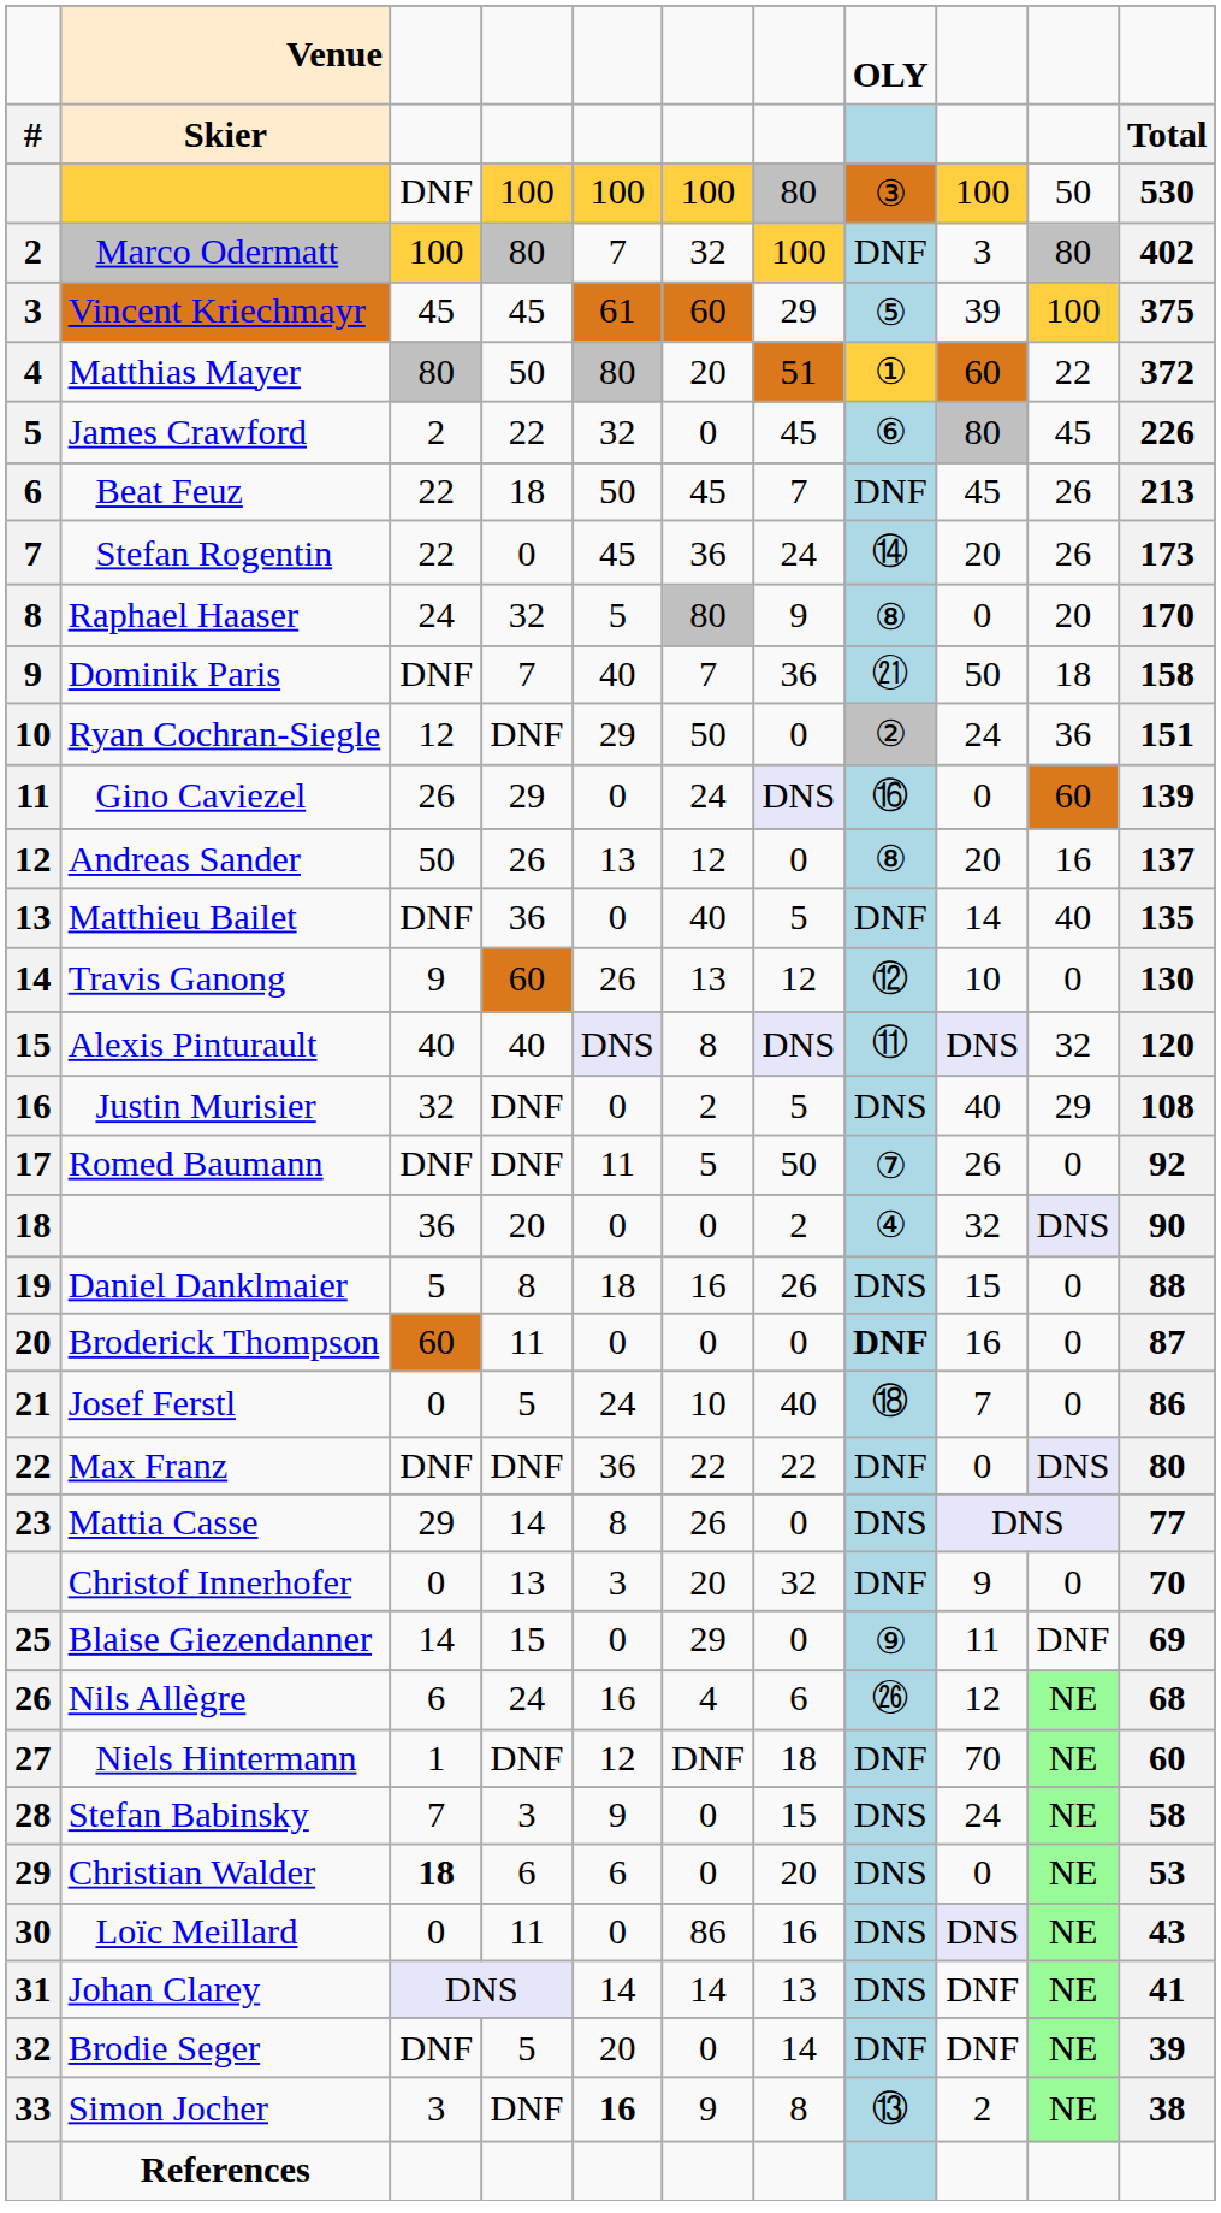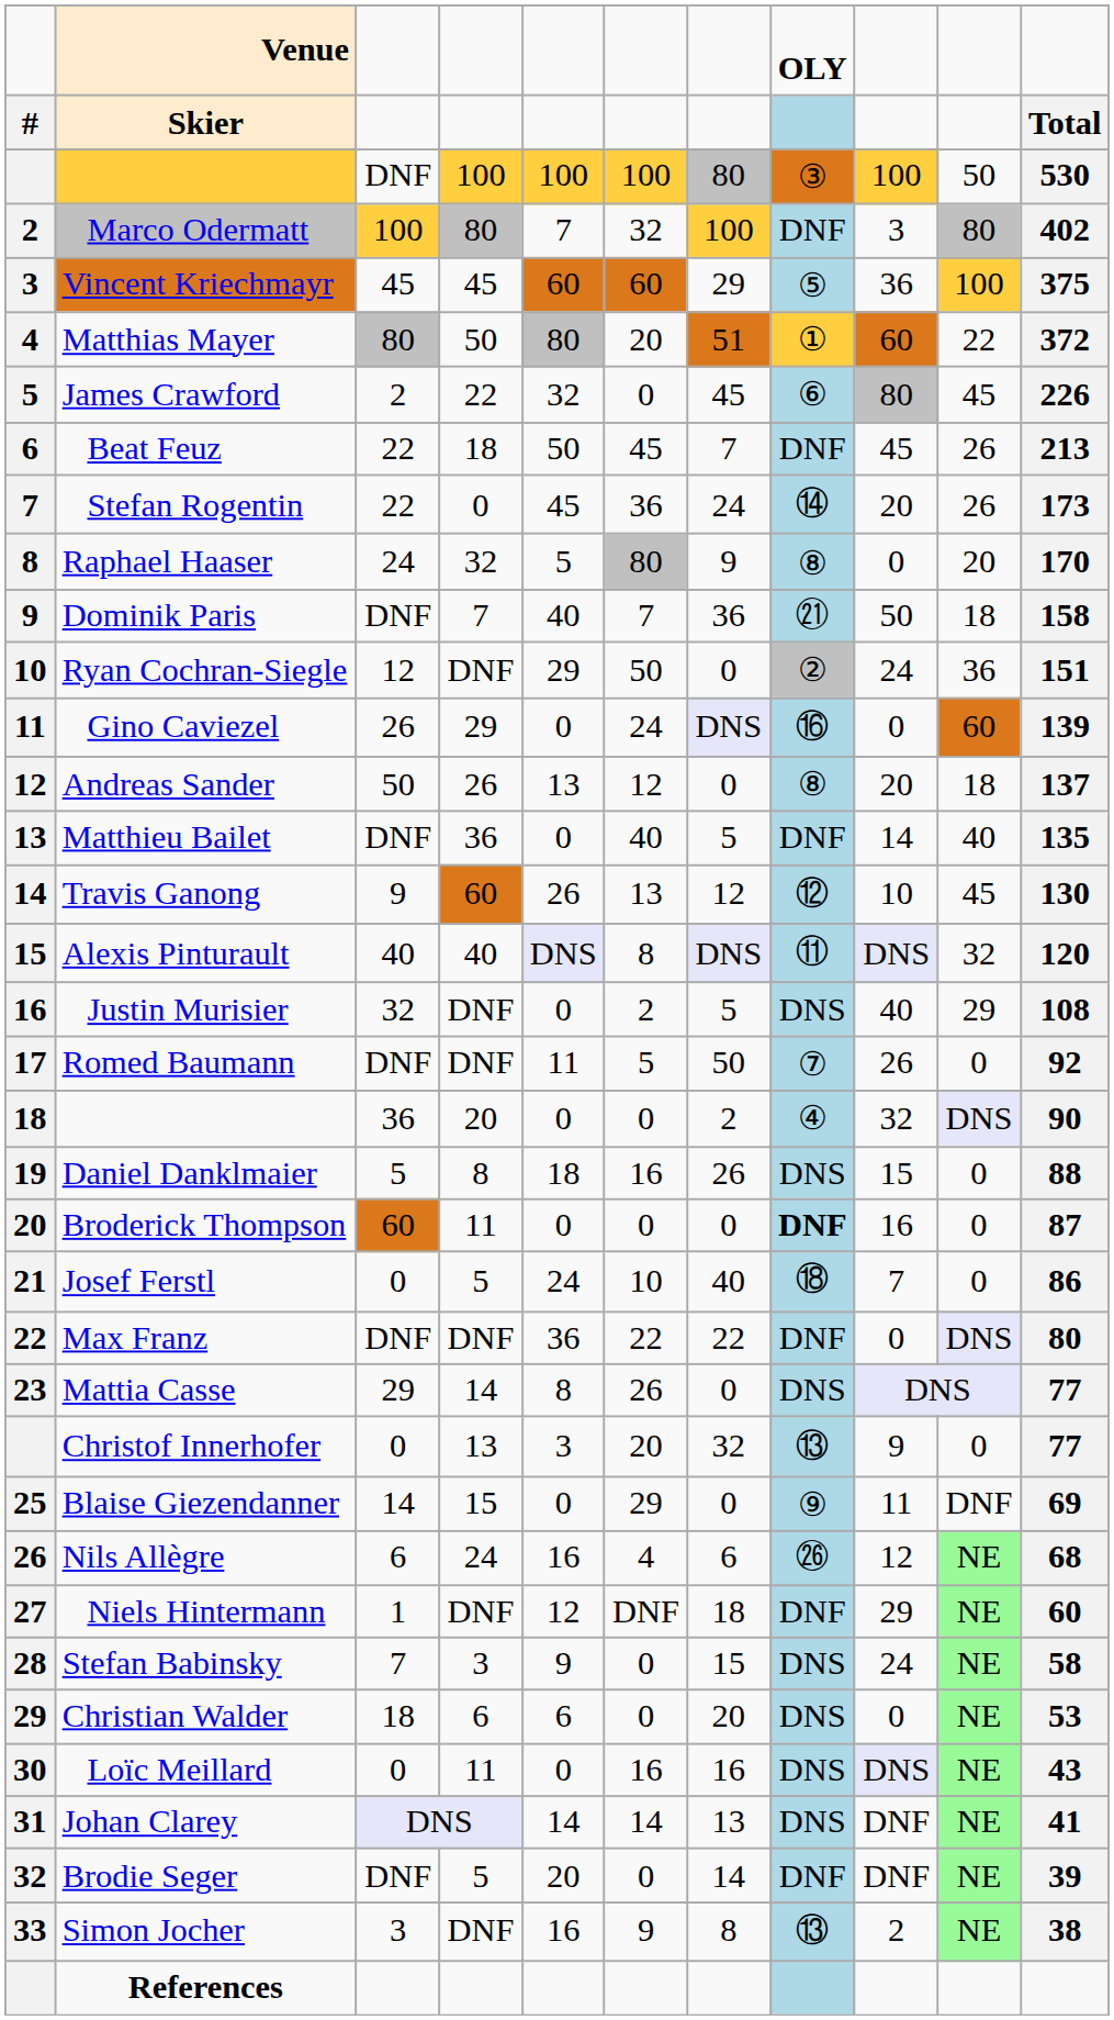 <table class="wikitable" width=60% style="font-size:100%; text-align:center;">
 <tr>
 <td></td>
 <td align=right bgcolor=ffebcd><strong>Venue</strong></td>
 <td></td>
 <td></td>
 <td></td>
 <td></td>
 <td></td>
 <td><br><strong>OLY</strong></td>
 <td></td>
 <td></td>
 </tr>
 <tr>
 <th>#</th>
 <td bgcolor=ffebcd><strong>Skier</strong></td>
 <td></td>
 <td></td>
 <td></td>
 <td></td>
 <td></td>
 <td bgcolor=add8e6></td>
 <td></td>
 <td></td>
 <th>Total</th>
 </tr>
 <tr>
 <th></th>
 <td align=left bgcolor=ffcf40></td>
 <td>DNF</td>
 <td bgcolor=ffcf40>100</td>
 <td bgcolor=ffcf40>100</td>
 <td bgcolor=ffcf40>100</td>
 <td bgcolor=c0c0c0>80</td>
 <td bgcolor=db781b>③</td>
 <td bgcolor=ffcf40>100</td>
 <td>50</td>
 <th>530</th>
 </tr>
 <tr>
 <th>2</th>
 <td align=left bgcolor=c0c0c0>   <a href='#'>Marco Odermatt</a></td>
 <td bgcolor=ffcf40>100</td>
 <td bgcolor=c0c0c0>80</td>
 <td>7</td>
 <td>32</td>
 <td bgcolor=ffcf40>100</td>
 <td bgcolor=add8e6>DNF</td>
 <td>3</td>
 <td bgcolor=c0c0c0>80</td>
 <th>402</th>
 </tr>
 <tr>
 <th>3</th>
 <td align=left bgcolor=db781b> <a href='#'>Vincent Kriechmayr</a></td>
 <td>45</td>
 <td>45</td>
-<td bgcolor=db781b>61</td>
+<td bgcolor=db781b>60</td>
 <td bgcolor=db781b>60</td>
 <td>29</td>
 <td bgcolor=add8e6>⑤</td>
-<td>39</td>
+<td>36</td>
 <td bgcolor=ffcf40>100</td>
 <th>375</th>
 </tr>
 <tr>
 <th>4</th>
 <td align=left> <a href='#'>Matthias Mayer</a></td>
 <td bgcolor=c0c0c0>80</td>
 <td>50</td>
 <td bgcolor=c0c0c0>80</td>
 <td>20</td>
 <td bgcolor=db781b>51</td>
 <td bgcolor=ffcf40>①</td>
 <td bgcolor=db781b>60</td>
 <td>22</td>
 <th>372</th>
 </tr>
 <tr>
 <th>5</th>
 <td align=left> <a href='#'>James Crawford</a></td>
 <td>2</td>
 <td>22</td>
 <td>32</td>
 <td>0</td>
 <td>45</td>
 <td bgcolor=add8e6>⑥</td>
 <td bgcolor=c0c0c0>80</td>
 <td>45</td>
 <th>226</th>
 </tr>
 <tr>
 <th>6</th>
 <td align=left>   <a href='#'>Beat Feuz</a></td>
 <td>22</td>
 <td>18</td>
 <td>50</td>
 <td>45</td>
 <td>7</td>
 <td bgcolor=add8e6>DNF</td>
 <td>45</td>
 <td>26</td>
 <th>213</th>
 </tr>
 <tr>
 <th>7</th>
 <td align=left>   <a href='#'>Stefan Rogentin</a></td>
 <td>22</td>
 <td>0</td>
 <td>45</td>
 <td>36</td>
 <td>24</td>
 <td bgcolor=add8e6>⑭</td>
 <td>20</td>
 <td>26</td>
 <th>173</th>
 </tr>
 <tr>
 <th>8</th>
 <td align=left> <a href='#'>Raphael Haaser</a></td>
 <td>24</td>
 <td>32</td>
 <td>5</td>
 <td bgcolor=c0c0c0>80</td>
 <td>9</td>
 <td bgcolor=add8e6>⑧</td>
 <td>0</td>
 <td>20</td>
 <th>170</th>
 </tr>
 <tr>
 <th>9</th>
 <td align=left> <a href='#'>Dominik Paris</a></td>
 <td>DNF</td>
 <td>7</td>
 <td>40</td>
 <td>7</td>
 <td>36</td>
 <td bgcolor=add8e6>㉑</td>
 <td>50</td>
 <td>18</td>
 <th>158</th>
 </tr>
 <tr>
 <th>10</th>
 <td align=left> <a href='#'>Ryan Cochran-Siegle</a></td>
 <td>12</td>
 <td>DNF</td>
 <td>29</td>
 <td>50</td>
 <td>0</td>
 <td bgcolor=c0c0c0>②</td>
 <td>24</td>
 <td>36</td>
 <th>151</th>
 </tr>
 <tr>
 <th>11</th>
 <td align=left>   <a href='#'>Gino Caviezel</a></td>
 <td>26</td>
 <td>29</td>
 <td>0</td>
 <td>24</td>
 <td bgcolor=lavender>DNS</td>
 <td bgcolor=add8e6>⑯</td>
 <td>0</td>
 <td bgcolor=db781b>60</td>
 <th>139</th>
 </tr>
 <tr>
 <th>12</th>
 <td align=left> <a href='#'>Andreas Sander</a></td>
 <td>50</td>
 <td>26</td>
 <td>13</td>
 <td>12</td>
 <td>0</td>
 <td bgcolor=add8e6>⑧</td>
 <td>20</td>
-<td>16</td>
+<td>18</td>
 <th>137</th>
 </tr>
 <tr>
 <th>13</th>
 <td align=left> <a href='#'>Matthieu Bailet</a></td>
 <td>DNF</td>
 <td>36</td>
 <td>0</td>
 <td>40</td>
 <td>5</td>
 <td bgcolor=add8e6>DNF</td>
 <td>14</td>
 <td>40</td>
 <th>135</th>
 </tr>
 <tr>
 <th>14</th>
 <td align=left> <a href='#'>Travis Ganong</a></td>
 <td>9</td>
 <td bgcolor=db781b>60</td>
 <td>26</td>
 <td>13</td>
 <td>12</td>
 <td bgcolor=add8e6>⑫</td>
 <td>10</td>
-<td>0</td>
+<td>45</td>
 <th>130</th>
 </tr>
 <tr>
 <th>15</th>
 <td align=left> <a href='#'>Alexis Pinturault</a></td>
 <td>40</td>
 <td>40</td>
 <td bgcolor=lavender>DNS</td>
 <td>8</td>
 <td bgcolor=lavender>DNS</td>
 <td bgcolor=add8e6>⑪</td>
 <td bgcolor=lavender>DNS</td>
 <td>32</td>
 <th>120</th>
 </tr>
 <tr>
 <th>16</th>
 <td align=left>   <a href='#'>Justin Murisier</a></td>
 <td>32</td>
 <td>DNF</td>
 <td>0</td>
 <td>2</td>
 <td>5</td>
 <td bgcolor=add8e6>DNS</td>
 <td>40</td>
 <td>29</td>
 <th>108</th>
 </tr>
 <tr>
 <th>17</th>
 <td align=left> <a href='#'>Romed Baumann</a></td>
 <td>DNF</td>
 <td>DNF</td>
 <td>11</td>
 <td>5</td>
 <td>50</td>
 <td bgcolor=add8e6>⑦</td>
 <td>26</td>
 <td>0</td>
 <th>92</th>
 </tr>
 <tr>
 <th>18</th>
 <td align=left></td>
 <td>36</td>
 <td>20</td>
 <td>0</td>
 <td>0</td>
 <td>2</td>
 <td bgcolor=add8e6>④</td>
 <td>32</td>
 <td bgcolor=lavender>DNS</td>
 <th>90</th>
 </tr>
 <tr>
 <th>19</th>
 <td align=left> <a href='#'>Daniel Danklmaier</a></td>
 <td>5</td>
 <td>8</td>
 <td>18</td>
 <td>16</td>
 <td>26</td>
 <td bgcolor=add8e6>DNS</td>
 <td>15</td>
 <td>0</td>
 <th>88</th>
 </tr>
 <tr>
 <th>20</th>
 <td align=left> <a href='#'>Broderick Thompson</a></td>
 <td bgcolor=db781b>60</td>
 <td>11</td>
 <td>0</td>
 <td>0</td>
 <td>0</td>
 <td bgcolor=add8e6><strong>DNF</strong></td>
 <td>16</td>
 <td>0</td>
 <th>87</th>
 </tr>
 <tr>
 <th>21</th>
 <td align=left> <a href='#'>Josef Ferstl</a></td>
 <td>0</td>
 <td>5</td>
 <td>24</td>
 <td>10</td>
 <td>40</td>
 <td bgcolor=add8e6>⑱</td>
 <td>7</td>
 <td>0</td>
 <th>86</th>
 </tr>
 <tr>
 <th>22</th>
 <td align=left> <a href='#'>Max Franz</a></td>
 <td>DNF</td>
 <td>DNF</td>
 <td>36</td>
 <td>22</td>
 <td>22</td>
 <td bgcolor=add8e6>DNF</td>
 <td>0</td>
 <td bgcolor=lavender>DNS</td>
 <th>80</th>
 </tr>
 <tr>
 <th>23</th>
 <td align=left>  <a href='#'>Mattia Casse</a></td>
 <td>29</td>
 <td>14</td>
 <td>8</td>
 <td>26</td>
 <td>0</td>
 <td bgcolor=add8e6>DNS</td>
 <td colspan=2 bgcolor=lavender>DNS</td>
 <th>77</th>
 </tr>
 <tr>
 <th></th>
 <td align=left> <a href='#'>Christof Innerhofer</a></td>
 <td>0</td>
 <td>13</td>
 <td>3</td>
 <td>20</td>
 <td>32</td>
-<td bgcolor=add8e6>DNF</td>
+<td bgcolor=add8e6>⑬</td>
 <td>9</td>
 <td>0</td>
-<th>70</th>
+<th>77</th>
 </tr>
 <tr>
 <th>25</th>
 <td align=left> <a href='#'>Blaise Giezendanner</a></td>
 <td>14</td>
 <td>15</td>
 <td>0</td>
 <td>29</td>
 <td>0</td>
 <td bgcolor=add8e6>⑨</td>
 <td>11</td>
 <td>DNF</td>
 <th>69</th>
 </tr>
 <tr>
 <th>26</th>
 <td align=left> <a href='#'>Nils Allègre</a></td>
 <td>6</td>
 <td>24</td>
 <td>16</td>
 <td>4</td>
 <td>6</td>
 <td bgcolor=add8e6>㉖</td>
 <td>12</td>
 <td bgcolor=palegreen>NE</td>
 <th>68</th>
 </tr>
 <tr>
 <th>27</th>
 <td align=left>    <a href='#'>Niels Hintermann</a></td>
 <td>1</td>
 <td>DNF</td>
 <td>12</td>
 <td>DNF</td>
 <td>18</td>
 <td bgcolor=add8e6>DNF</td>
-<td>70</td>
+<td>29</td>
 <td bgcolor=palegreen>NE</td>
 <th>60</th>
 </tr>
 <tr>
 <th>28</th>
 <td align=left> <a href='#'>Stefan Babinsky</a></td>
 <td>7</td>
 <td>3</td>
 <td>9</td>
 <td>0</td>
 <td>15</td>
 <td bgcolor=add8e6>DNS</td>
 <td>24</td>
 <td bgcolor=palegreen>NE</td>
 <th>58</th>
 </tr>
 <tr>
 <th>29</th>
 <td align=left> <a href='#'>Christian Walder</a></td>
-<td><strong>18</strong></td>
+<td>18</td>
 <td>6</td>
 <td>6</td>
 <td>0</td>
 <td>20</td>
 <td bgcolor=add8e6>DNS</td>
 <td>0</td>
 <td bgcolor=palegreen>NE</td>
 <th>53</th>
 </tr>
 <tr>
 <th>30</th>
 <td align=left>    <a href='#'>Loïc Meillard</a></td>
 <td>0</td>
 <td>11</td>
 <td>0</td>
-<td>86</td>
+<td>16</td>
 <td>16</td>
 <td bgcolor=add8e6>DNS</td>
 <td bgcolor=lavender>DNS</td>
 <td bgcolor=palegreen>NE</td>
 <th>43</th>
 </tr>
 <tr>
 <th>31</th>
 <td align=left> <a href='#'>Johan Clarey</a></td>
 <td colspan=2 bgcolor=lavender>DNS</td>
 <td>14</td>
 <td>14</td>
 <td>13</td>
 <td bgcolor=add8e6>DNS</td>
 <td>DNF</td>
 <td bgcolor=palegreen>NE</td>
 <th>41</th>
 </tr>
 <tr>
 <th>32</th>
 <td align=left> <a href='#'>Brodie Seger</a></td>
 <td>DNF</td>
 <td>5</td>
 <td>20</td>
 <td>0</td>
 <td>14</td>
 <td bgcolor=add8e6>DNF</td>
 <td>DNF</td>
 <td bgcolor=palegreen>NE</td>
 <th>39</th>
 </tr>
 <tr>
 <th>33</th>
 <td align=left> <a href='#'>Simon Jocher</a></td>
 <td>3</td>
 <td>DNF</td>
-<td><strong>16</strong></td>
+<td>16</td>
 <td>9</td>
 <td>8</td>
 <td bgcolor=add8e6>⑬</td>
 <td>2</td>
 <td bgcolor=palegreen>NE</td>
 <th>38</th>
 </tr>
 <tr>
 <th></th>
 <td align=center><strong>References</strong></td>
 <td></td>
 <td></td>
 <td></td>
 <td></td>
 <td></td>
 <td bgcolor=add8e6></td>
 <td></td>
 <td></td>
 </tr>
 </table>
